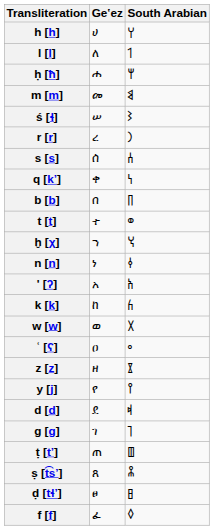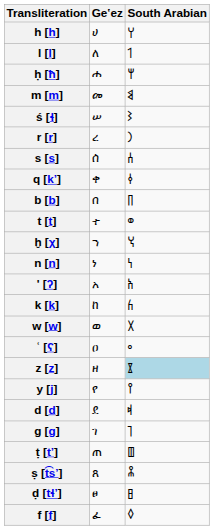 <table class="wikitable">
 <tr>
 <th><big>Transliteration</big></th>
 <th><big>Geʽez</big></th>
 <th><big>South Arabian</big></th>
 </tr>
 <tr>
 <th><big>h [<a href='#'>h</a>]</big></th>
 <td><big>ሀ</big></td>
 <td><big>𐩠</big></td>
 </tr>
 <tr>
 <th><big>l [<a href='#'>l</a>]</big></th>
 <td><big>ለ</big></td>
 <td><big>𐩡</big></td>
 </tr>
 <tr>
 <th><big>ḥ [<a href='#'>ħ</a>]</big></th>
 <td><big>ሐ</big></td>
 <td><big>𐩢</big></td>
 </tr>
 <tr>
 <th><big>m [<a href='#'>m</a>]</big></th>
 <td><big>መ</big></td>
 <td><big>𐩣</big></td>
 </tr>
 <tr>
 <th><big>ś [<a href='#'>ɬ</a>]</big></th>
 <td><big>ሠ</big></td>
 <td><big>𐩦</big></td>
 </tr>
 <tr>
 <th><big>r [<a href='#'>r</a>]</big></th>
 <td><big>ረ</big></td>
 <td><big>𐩧</big></td>
 </tr>
 <tr>
 <th><big>s [<a href='#'>s</a>]</big></th>
 <td><big>ሰ</big></td>
 <td><big>𐩪</big></td>
 </tr>
 <tr>
 <th><big>q [<a href='#'>kʼ</a>]</big></th>
 <td><big>ቀ</big></td>
-<td><big>𐩬</big></td>
+<td><big>𐩤</big></td>
 </tr>
 <tr>
 <th><big>b [<a href='#'>b</a>]</big></th>
 <td><big>በ</big></td>
 <td><big>𐩨</big></td>
 </tr>
 <tr>
 <th><big>t [<a href='#'>t</a>]</big></th>
 <td><big>ተ</big></td>
 <td><big>𐩥</big></td>
 </tr>
 <tr>
 <th><big>h̬ [<a href='#'>χ</a>]</big></th>
 <td><big>ኀ</big></td>
 <td><big>𐩭</big></td>
 </tr>
 <tr>
 <th><big>n [<a href='#'>n</a>]</big></th>
 <td><big>ነ</big></td>
-<td><big>𐩤</big></td>
+<td><big>𐩬</big></td>
 </tr>
 <tr>
 <th><big>' [<a href='#'>ʔ</a>]</big></th>
 <td><big>አ</big></td>
 <td><big>𐩱</big></td>
 </tr>
 <tr>
 <th><big>k [<a href='#'>k</a>]</big></th>
 <td><big>ከ</big></td>
 <td><big>𐩫</big></td>
 </tr>
 <tr>
 <th><big>w [<a href='#'>w</a>]</big></th>
 <td><big>ወ</big></td>
 <td><big>𐩩</big></td>
 </tr>
 <tr>
 <th><big>ʿ [<a href='#'>ʕ</a>]</big></th>
 <td><big>ዐ</big></td>
 <td><big>𐩲</big></td>
 </tr>
 <tr>
 <th><big>z [<a href='#'>z</a>]</big></th>
 <td><big>ዘ</big></td>
-<td><big>𐩸</big></td>
+<td style="background: lightblue;"><big>𐩸</big></td>
 </tr>
 <tr>
 <th><big>y [<a href='#'>j</a>]</big></th>
 <td><big>የ</big></td>
 <td><big>𐩺</big></td>
 </tr>
 <tr>
 <th><big>d [<a href='#'>d</a>]</big></th>
 <td><big>ደ</big></td>
 <td><big>𐩵</big></td>
 </tr>
 <tr>
 <th><big>g [<a href='#'>ɡ</a>]</big></th>
 <td><big>ገ</big></td>
 <td><big>𐩴</big></td>
 </tr>
 <tr>
 <th><big>ṭ [<a href='#'>tʼ</a>]</big></th>
 <td><big>ጠ</big></td>
 <td><big>𐩷</big></td>
 </tr>
 <tr>
 <th><big>ṣ [<a href='#'>t͡sʼ</a>]</big></th>
 <td><big>ጸ</big></td>
 <td><big>𐩮</big></td>
 </tr>
 <tr>
 <th><big>ḍ [<a href='#'>tɬʼ</a>]</big></th>
 <td><big>ፀ</big></td>
 <td><big>𐩳</big></td>
 </tr>
 <tr>
 <th><big>f [<a href='#'>f</a>]</big></th>
 <td><big>ፈ</big></td>
 <td><big>𐩰</big></td>
 </tr>
 </table>
